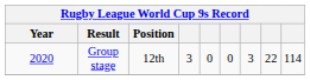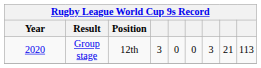 <table class="wikitable" style="text-align: center;">
 <tr>
 <th colspan=9><a href='#'>Rugby League World Cup 9s Record</a></th>
 </tr>
 <tr>
 <th style="width:90px;">Year</th>
 <th style="width:60px;">Result</th>
 <th style="width:60px;">Position</th>
 <th style="width:20px;"></th>
 <th style="width:20px;"></th>
 <th style="width:20px;"></th>
 <th style="width:20px;"></th>
 <th style="width:20px;"></th>
 <th style="width:20px;"></th>
 </tr>
 <tr>
 <td> <a href='#'>2020</a></td>
 <td><a href='#'>Group stage</a></td>
 <td>12th</td>
 <td>3</td>
 <td>0</td>
 <td>0</td>
 <td>3</td>
-<td>22</td>
-<td>114</td>
+<td>21</td>
+<td>113</td>
 </tr>
 <tr>
 </tr>
 </table>
